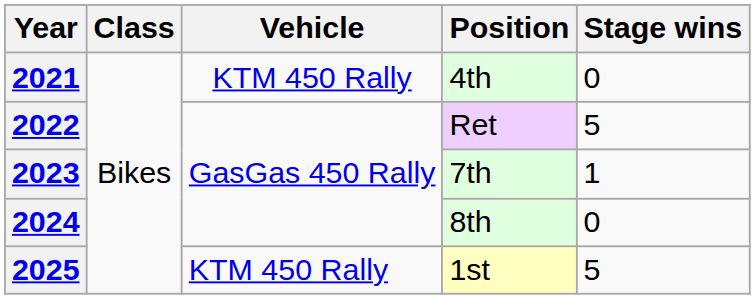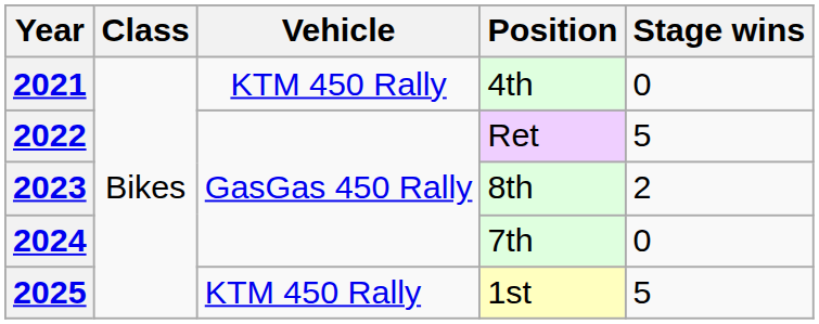 <table class="wikitable">
 <tr>
 <th>Year</th>
 <th>Class</th>
 <th>Vehicle</th>
 <th>Position</th>
 <th>Stage wins</th>
 </tr>
 <tr>
 <th><a href='#'>2021</a></th>
 <td rowspan="5" align="center">Bikes</td>
 <td align="center"><a href='#'>KTM 450 Rally</a></td>
 <td style="background:#DFFFDF;">4th</td>
 <td>0</td>
 </tr>
 <tr>
 <th><a href='#'>2022</a></th>
 <td rowspan="3" align="center"><a href='#'>GasGas 450 Rally</a></td>
 <td style="background:#efcfff">Ret</td>
 <td>5</td>
 </tr>
 <tr>
 <th><a href='#'>2023</a></th>
-<td style="background:#DFFFDF;">7th</td>
-<td>1</td>
+<td style="background:#DFFFDF;">8th</td>
+<td>2</td>
 </tr>
 <tr>
 <th><a href='#'>2024</a></th>
-<td style="background:#DFFFDF;">8th</td>
+<td style="background:#DFFFDF;">7th</td>
 <td>0</td>
 </tr>
 <tr>
 <th><a href='#'>2025</a></th>
 <td><a href='#'>KTM 450 Rally</a></td>
 <td style="background:#ffffbf;">1st</td>
 <td>5</td>
 </tr>
 </table>
